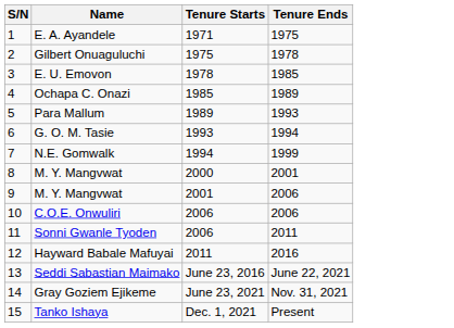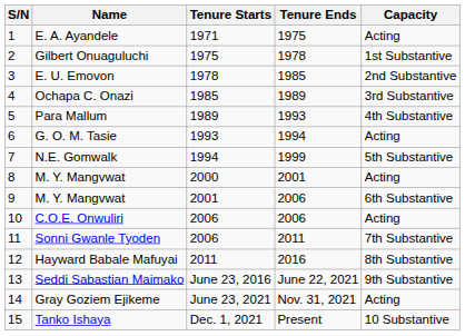 <table class="wikitable">
 <tr>
 <th>S/N</th>
 <th>Name</th>
 <th>Tenure Starts</th>
 <th>Tenure Ends</th>
+<th>Capacity</th>
 </tr>
 <tr>
 <td>1</td>
 <td>E. A. Ayandele</td>
 <td>1971</td>
 <td>1975</td>
+<td>Acting</td>
 </tr>
 <tr>
 <td>2</td>
 <td>Gilbert Onuaguluchi</td>
 <td>1975</td>
 <td>1978</td>
+<td>1st Substantive</td>
 </tr>
 <tr>
 <td>3</td>
 <td>E. U. Emovon</td>
 <td>1978</td>
 <td>1985</td>
+<td>2nd Substantive</td>
 </tr>
 <tr>
 <td>4</td>
 <td>Ochapa C. Onazi</td>
 <td>1985</td>
 <td>1989</td>
+<td>3rd Substantive</td>
 </tr>
 <tr>
 <td>5</td>
 <td>Para Mallum</td>
 <td>1989</td>
 <td>1993</td>
+<td>4th Substantive</td>
 </tr>
 <tr>
 <td>6</td>
 <td>G. O. M. Tasie</td>
 <td>1993</td>
 <td>1994</td>
+<td>Acting</td>
 </tr>
 <tr>
 <td>7</td>
 <td>N.E. Gomwalk</td>
 <td>1994</td>
 <td>1999</td>
+<td>5th Substantive</td>
 </tr>
 <tr>
 <td>8</td>
 <td>M. Y. Mangvwat</td>
 <td>2000</td>
 <td>2001</td>
+<td>Acting</td>
 </tr>
 <tr>
 <td>9</td>
 <td>M. Y. Mangvwat</td>
 <td>2001</td>
 <td>2006</td>
+<td>6th Substantive</td>
 </tr>
 <tr>
 <td>10</td>
 <td><a href='#'>C.O.E. Onwuliri</a></td>
 <td>2006</td>
 <td>2006</td>
+<td>Acting</td>
 </tr>
 <tr>
 <td>11</td>
 <td><a href='#'>Sonni Gwanle Tyoden</a></td>
 <td>2006</td>
 <td>2011</td>
+<td>7th Substantive</td>
 </tr>
 <tr>
 <td>12</td>
 <td>Hayward Babale Mafuyai</td>
 <td>2011</td>
 <td>2016</td>
+<td>8th Substantive</td>
 </tr>
 <tr>
 <td>13</td>
 <td><a href='#'>Seddi Sabastian Maimako</a></td>
 <td>June 23, 2016</td>
 <td>June 22, 2021</td>
+<td>9th Substantive</td>
 </tr>
 <tr>
 <td>14</td>
 <td>Gray Goziem Ejikeme</td>
 <td>June 23, 2021</td>
 <td>Nov. 31, 2021</td>
+<td>Acting</td>
 </tr>
 <tr>
 <td>15</td>
 <td><a href='#'>Tanko Ishaya</a></td>
 <td>Dec. 1, 2021</td>
 <td>Present</td>
+<td>10 Substantive</td>
 </tr>
 </table>
